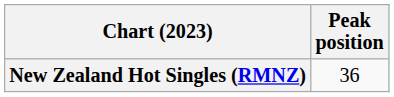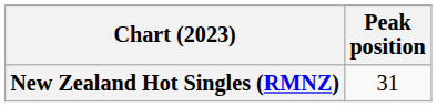 <table class="wikitable plainrowheaders" style="text-align:center;">
 <tr>
 <th scope="col">Chart (2023)</th>
 <th scope="col">Peak<br>position</th>
 </tr>
 <tr>
 <th scope="row">New Zealand Hot Singles (<a href='#'>RMNZ</a>)</th>
-<td>36</td>
+<td>31</td>
 </tr>
 </table>
